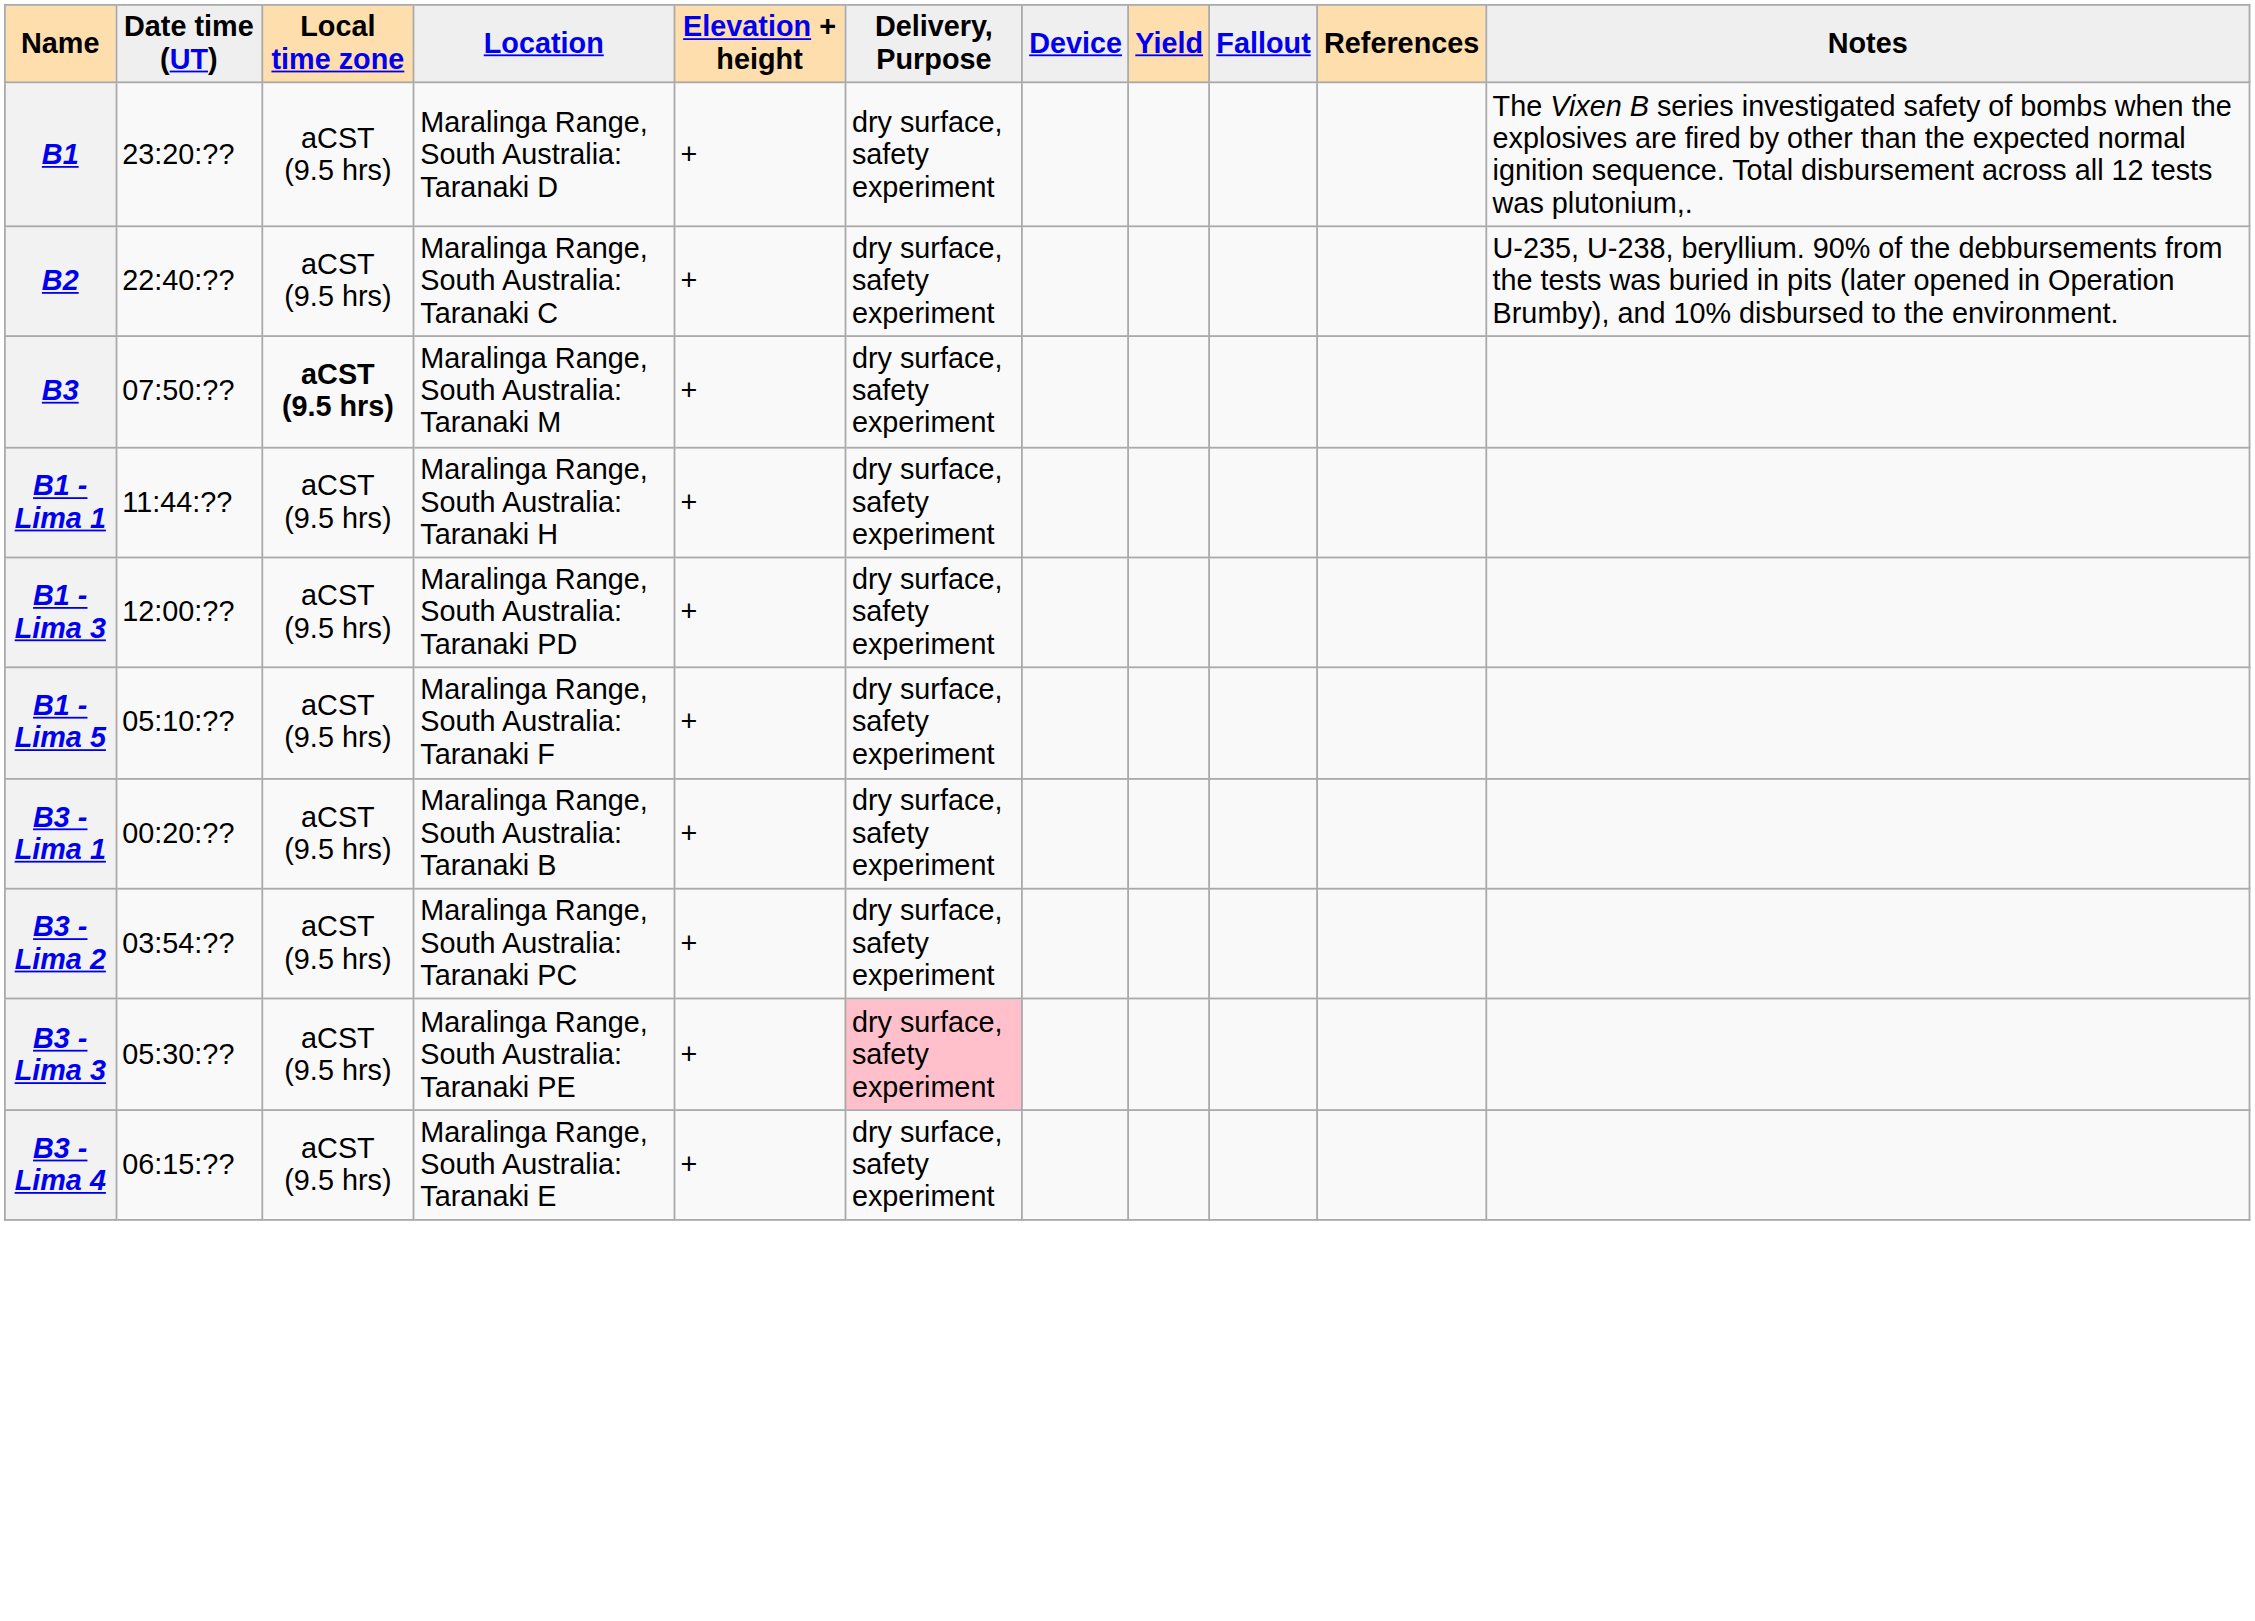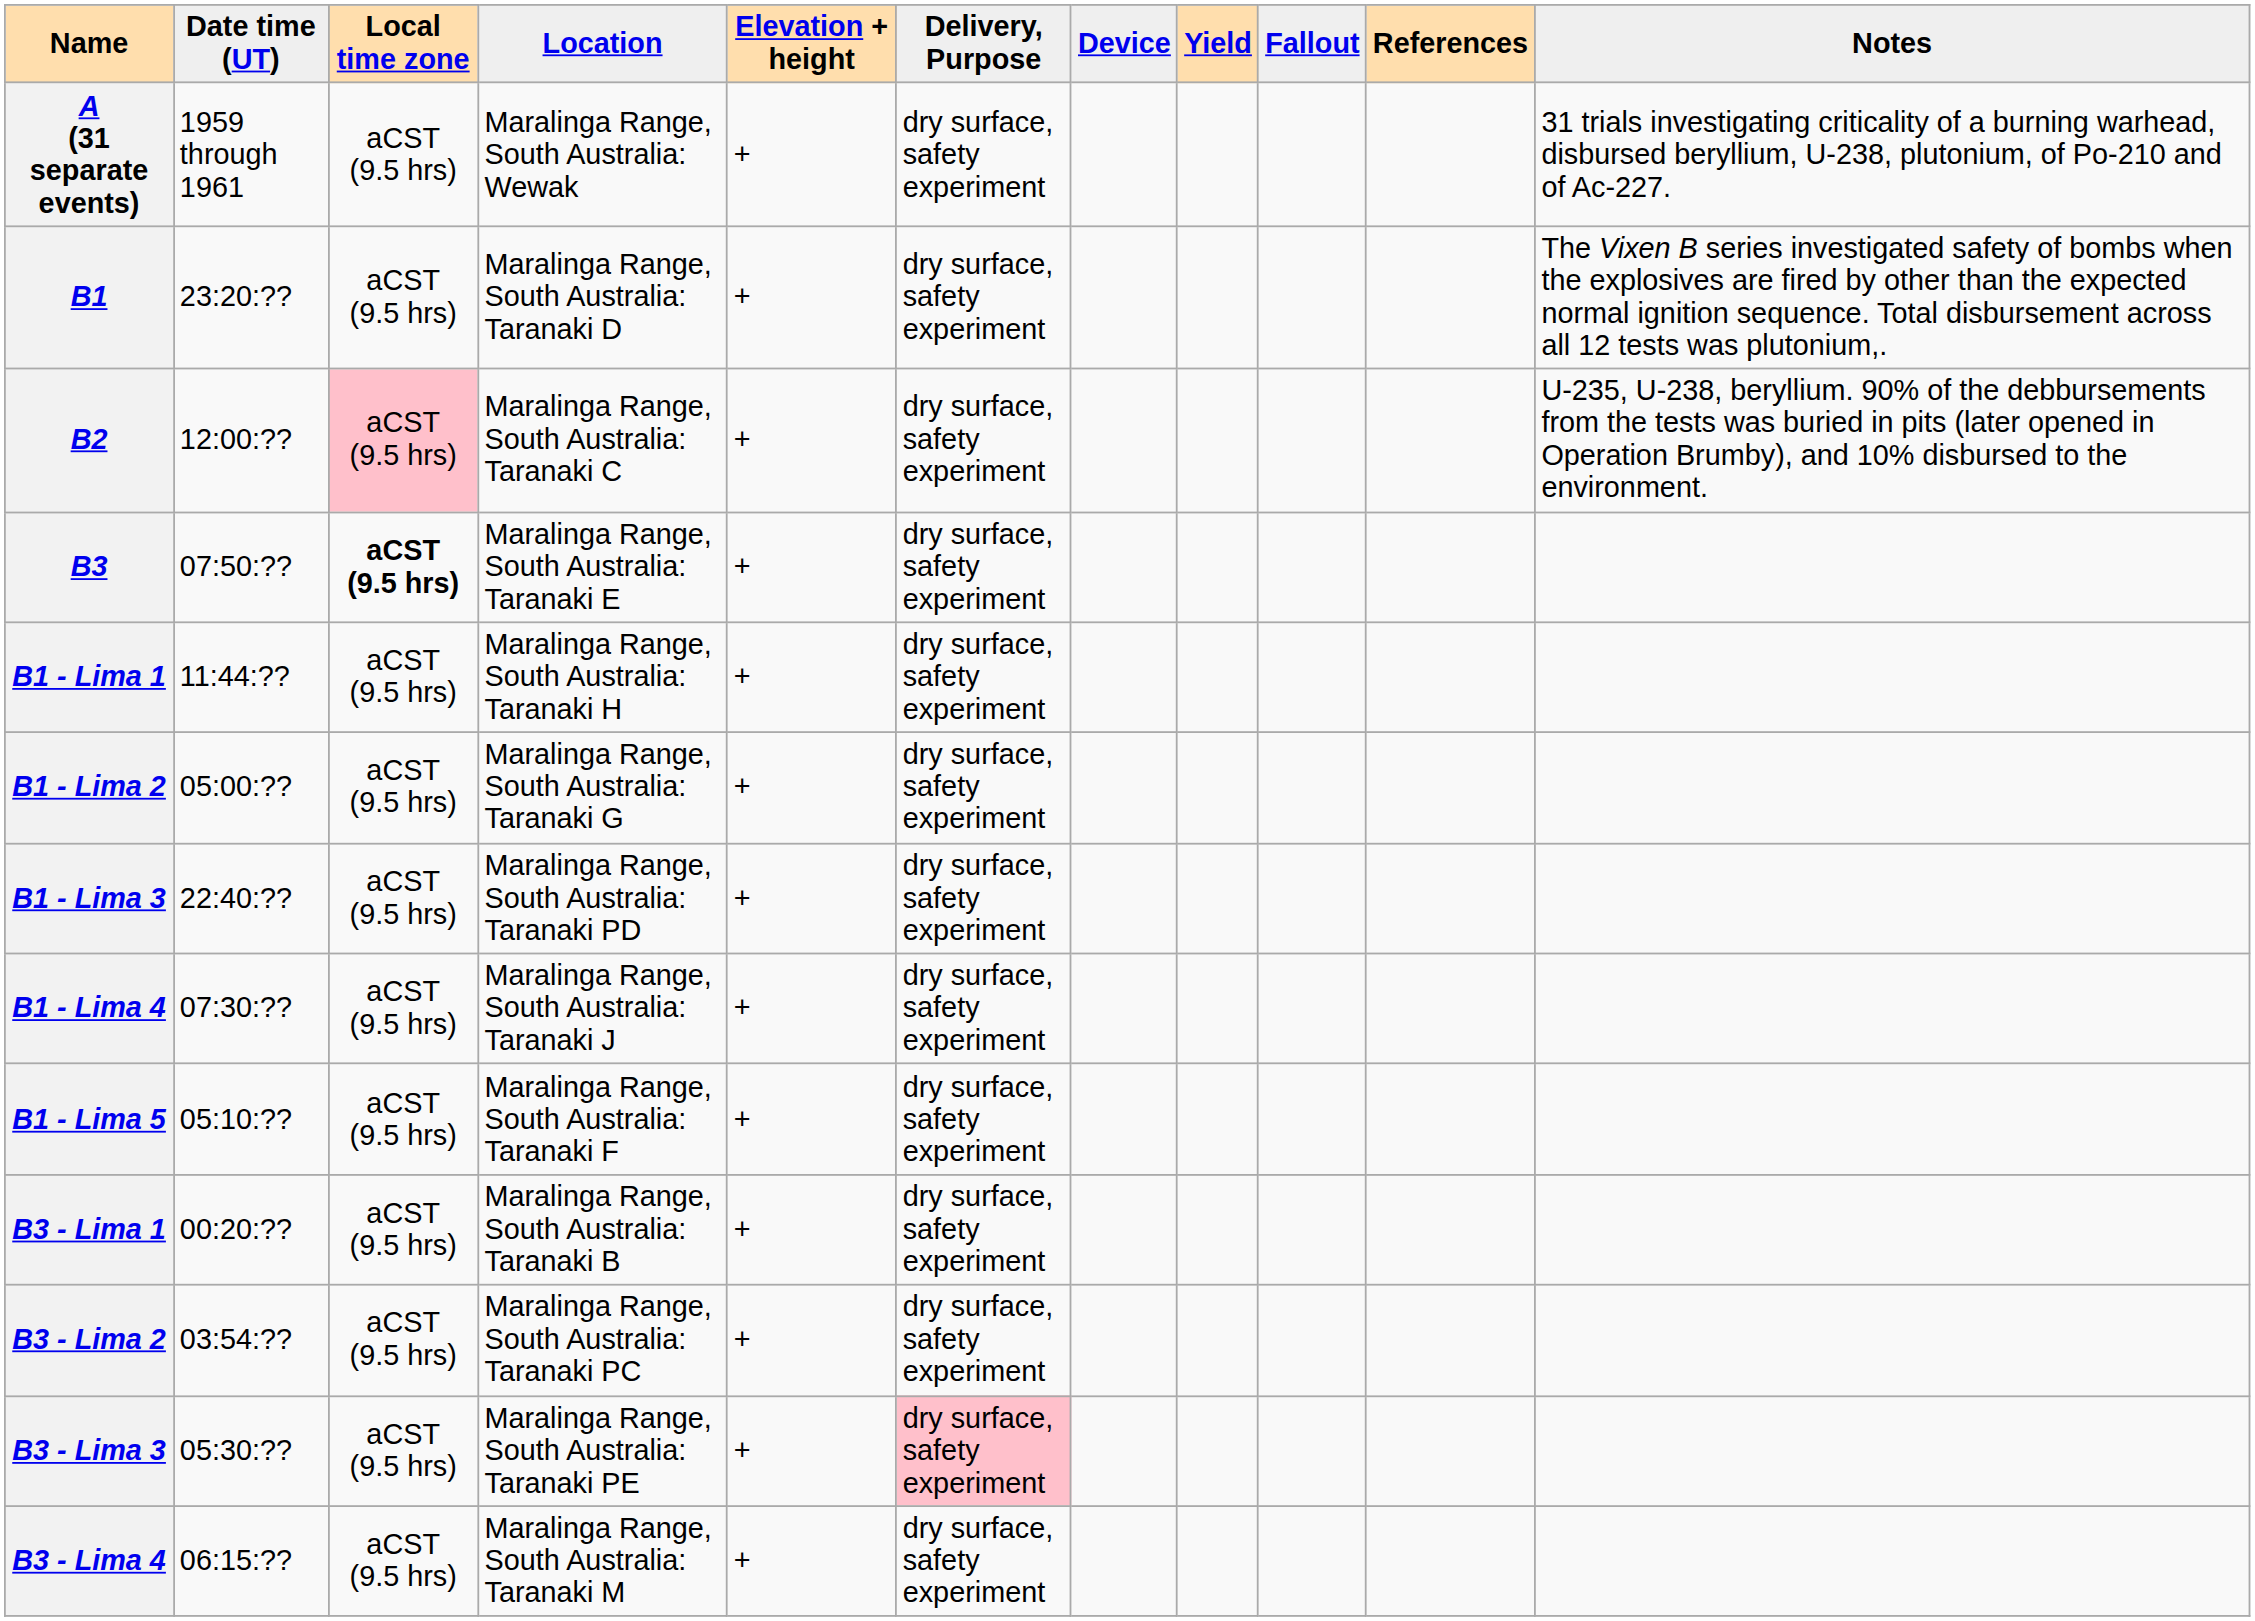 <table class="wikitable sortable">
 <tr>
 <th style="background:#ffdead;">Name </th>
 <th style="background:#efefef;">Date time (<a href='#'>UT</a>)</th>
 <th style="background:#ffdead;">Local <a href='#'>time zone</a></th>
 <th style="background:#efefef;"><a href='#'>Location</a></th>
 <th style="background:#ffdead;"><a href='#'>Elevation</a> + height </th>
 <th style="background:#efefef;">Delivery, <br>Purpose </th>
 <th style="background:#efefef;"><a href='#'>Device</a></th>
 <th style="background:#ffdead;"><a href='#'>Yield</a></th>
 <th style="background:#efefef;" class="unsortable"><a href='#'>Fallout</a></th>
 <th style="background:#ffdead;" class="unsortable">References</th>
 <th style="background:#efefef;" class="unsortable">Notes</th>
+</tr>
+<tr>
+<th><em><a href='#'>A</a></em><br>(31 separate events)</th>
+<td>1959 through 1961</td>
+<td style="text-align:center;">aCST (9.5 hrs)</td>
+<td>Maralinga Range, South Australia: Wewak </td>
+<td> + </td>
+<td>dry surface,<br>safety experiment</td>
+<td></td>
+<td style="text-align:center;"></td>
+<td></td>
+<td></td>
+<td>31 trials investigating criticality of a burning warhead, disbursed   beryllium,   U-238,   plutonium,   of Po-210 and   of Ac-227.</td>
 </tr>
 <tr>
 <th><em><a href='#'>B1</a></em></th>
 <td> 23:20:??</td>
 <td style="text-align:center;">aCST (9.5 hrs)</td>
 <td>Maralinga Range, South Australia: Taranaki D </td>
 <td> + </td>
 <td>dry surface,<br>safety experiment</td>
 <td></td>
 <td style="text-align:center;"></td>
 <td></td>
 <td></td>
 <td>The <em>Vixen B</em> series investigated safety of bombs when the explosives are fired by other than the expected normal ignition sequence. Total disbursement across all 12 tests was  plutonium,.</td>
 </tr>
 <tr>
 <th><em><a href='#'>B2</a></em></th>
-<td> 22:40:??</td>
-<td style="text-align:center;">aCST (9.5 hrs)</td>
+<td> 12:00:??</td>
+<td style="background: pink; text-align:center;">aCST (9.5 hrs)</td>
 <td>Maralinga Range, South Australia: Taranaki C </td>
 <td> + </td>
 <td>dry surface,<br>safety experiment</td>
 <td></td>
 <td style="text-align:center;"></td>
 <td></td>
 <td></td>
 <td> U-235,  U-238,  beryllium. 90% of the debbursements from the tests was buried in pits (later opened in Operation Brumby), and 10% disbursed to the environment.</td>
 </tr>
 <tr>
 <th><em><a href='#'>B3</a></em></th>
 <td> 07:50:??</td>
 <td style="text-align:center;"><strong>aCST (9.5 hrs)</strong></td>
-<td>Maralinga Range, South Australia: Taranaki M </td>
+<td>Maralinga Range, South Australia: Taranaki E </td>
 <td> + </td>
 <td>dry surface,<br>safety experiment</td>
 <td></td>
 <td style="text-align:center;"></td>
 <td></td>
 <td></td>
 <td></td>
 </tr>
 <tr>
 <th><em><a href='#'>B1 - Lima 1</a></em></th>
 <td> 11:44:??</td>
 <td style="text-align:center;">aCST (9.5 hrs)</td>
 <td>Maralinga Range, South Australia: Taranaki H </td>
 <td> + </td>
 <td>dry surface,<br>safety experiment</td>
 <td></td>
 <td style="text-align:center;"></td>
 <td></td>
 <td></td>
 <td></td>
 </tr>
 <tr>
+<th><em><a href='#'>B1 - Lima 2</a></em></th>
+<td> 05:00:??</td>
+<td style="text-align:center;">aCST (9.5 hrs)</td>
+<td>Maralinga Range, South Australia: Taranaki G </td>
+<td> + </td>
+<td>dry surface,<br>safety experiment</td>
+<td></td>
+<td style="text-align:center;"></td>
+<td></td>
+<td></td>
+<td></td>
+</tr>
+<tr>
 <th><em><a href='#'>B1 - Lima 3</a></em></th>
-<td> 12:00:??</td>
+<td> 22:40:??</td>
 <td style="text-align:center;">aCST (9.5 hrs)</td>
 <td>Maralinga Range, South Australia: Taranaki PD </td>
+<td> + </td>
+<td>dry surface,<br>safety experiment</td>
+<td></td>
+<td style="text-align:center;"></td>
+<td></td>
+<td></td>
+<td></td>
+</tr>
+<tr>
+<th><em><a href='#'>B1 - Lima 4</a></em></th>
+<td> 07:30:??</td>
+<td style="text-align:center;">aCST (9.5 hrs)</td>
+<td>Maralinga Range, South Australia: Taranaki J </td>
 <td> + </td>
 <td>dry surface,<br>safety experiment</td>
 <td></td>
 <td style="text-align:center;"></td>
 <td></td>
 <td></td>
 <td></td>
 </tr>
 <tr>
 <th><em><a href='#'>B1 - Lima 5</a></em></th>
 <td> 05:10:??</td>
 <td style="text-align:center;">aCST (9.5 hrs)</td>
 <td>Maralinga Range, South Australia: Taranaki F </td>
 <td> + </td>
 <td>dry surface,<br>safety experiment</td>
 <td></td>
 <td style="text-align:center;"></td>
 <td></td>
 <td></td>
 <td></td>
 </tr>
 <tr>
 <th><em><a href='#'>B3 - Lima 1</a></em></th>
 <td> 00:20:??</td>
 <td style="text-align:center;">aCST (9.5 hrs)</td>
 <td>Maralinga Range, South Australia: Taranaki B </td>
 <td> + </td>
 <td>dry surface,<br>safety experiment</td>
 <td></td>
 <td style="text-align:center;"></td>
 <td></td>
 <td></td>
 <td></td>
 </tr>
 <tr>
 <th><em><a href='#'>B3 - Lima 2</a></em></th>
 <td> 03:54:??</td>
 <td style="text-align:center;">aCST (9.5 hrs)</td>
 <td>Maralinga Range, South Australia: Taranaki PC </td>
 <td> + </td>
 <td>dry surface,<br>safety experiment</td>
 <td></td>
 <td style="text-align:center;"></td>
 <td></td>
 <td></td>
 <td></td>
 </tr>
 <tr>
 <th><em><a href='#'>B3 - Lima 3</a></em></th>
 <td> 05:30:??</td>
 <td style="text-align:center;">aCST (9.5 hrs)</td>
 <td>Maralinga Range, South Australia: Taranaki PE </td>
 <td> + </td>
 <td style="background: pink;">dry surface,<br>safety experiment</td>
 <td></td>
 <td style="text-align:center;"></td>
 <td></td>
 <td></td>
 <td></td>
 </tr>
 <tr>
 <th><em><a href='#'>B3 - Lima 4</a></em></th>
 <td> 06:15:??</td>
 <td style="text-align:center;">aCST (9.5 hrs)</td>
-<td>Maralinga Range, South Australia: Taranaki E </td>
+<td>Maralinga Range, South Australia: Taranaki M </td>
 <td> + </td>
 <td>dry surface,<br>safety experiment</td>
 <td></td>
 <td style="text-align:center;"></td>
 <td></td>
 <td></td>
 <td></td>
 </tr>
 </table>
